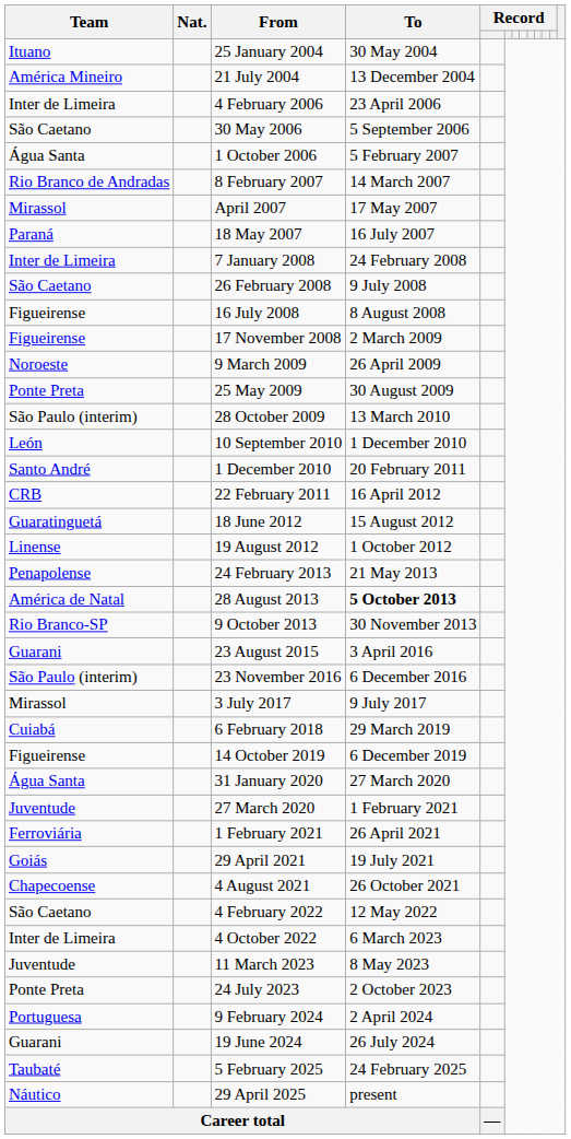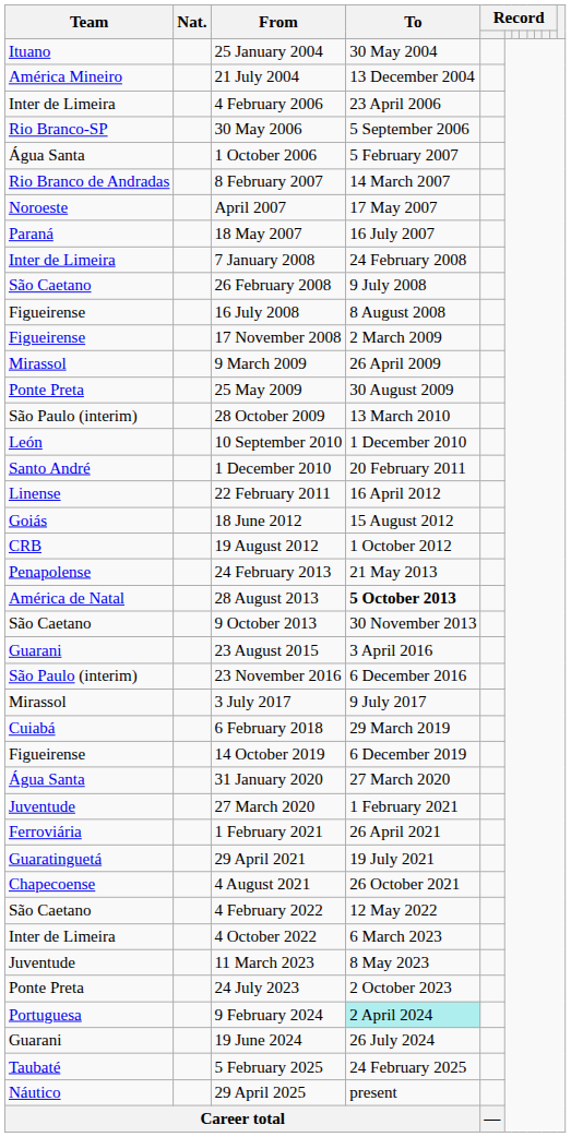 <table class="wikitable" style="text-align: center">
 <tr>
 <th rowspan="2">Team</th>
 <th rowspan="2">Nat.</th>
 <th rowspan="2">From</th>
 <th rowspan="2">To</th>
 <th colspan="8">Record</th>
 <th rowspan=2></th>
 </tr>
 <tr>
 <th></th>
 <th></th>
 <th></th>
 <th></th>
 <th></th>
 <th></th>
 <th></th>
 <th></th>
 </tr>
 <tr>
 <td align="left"><a href='#'>Ituano</a></td>
 <td></td>
 <td align=left>25 January 2004</td>
 <td align=left>30 May 2004<br></td>
 <td></td>
 </tr>
 <tr>
 <td align="left"><a href='#'>América Mineiro</a></td>
 <td></td>
 <td align=left>21 July 2004</td>
 <td align=left>13 December 2004<br></td>
 <td></td>
 </tr>
 <tr>
 <td align="left">Inter de Limeira</td>
 <td></td>
 <td align=left>4 February 2006</td>
 <td align=left>23 April 2006<br></td>
 <td></td>
 </tr>
 <tr>
-<td align="left">São Caetano</td>
+<td align="left"><a href='#'>Rio Branco-SP</a></td>
 <td></td>
 <td align=left>30 May 2006</td>
 <td align=left>5 September 2006<br></td>
 <td></td>
 </tr>
 <tr>
 <td align="left">Água Santa</td>
 <td></td>
 <td align=left>1 October 2006</td>
 <td align=left>5 February 2007<br></td>
 <td></td>
 </tr>
 <tr>
 <td align="left"><a href='#'>Rio Branco de Andradas</a></td>
 <td></td>
 <td align=left>8 February 2007</td>
 <td align=left>14 March 2007<br></td>
 <td></td>
 </tr>
 <tr>
-<td align="left"><a href='#'>Mirassol</a></td>
+<td align="left"><a href='#'>Noroeste</a></td>
 <td></td>
 <td align=left>April 2007</td>
 <td align=left>17 May 2007<br></td>
 <td></td>
 </tr>
 <tr>
 <td align="left"><a href='#'>Paraná</a></td>
 <td></td>
 <td align=left>18 May 2007</td>
 <td align=left>16 July 2007<br></td>
 <td></td>
 </tr>
 <tr>
 <td align="left"><a href='#'>Inter de Limeira</a></td>
 <td></td>
 <td align=left>7 January 2008</td>
 <td align=left>24 February 2008<br></td>
 <td></td>
 </tr>
 <tr>
 <td align="left"><a href='#'>São Caetano</a></td>
 <td></td>
 <td align=left>26 February 2008</td>
 <td align=left>9 July 2008<br></td>
 <td></td>
 </tr>
 <tr>
 <td align="left">Figueirense</td>
 <td></td>
 <td align=left>16 July 2008</td>
 <td align=left>8 August 2008<br></td>
 <td></td>
 </tr>
 <tr>
 <td align="left"><a href='#'>Figueirense</a></td>
 <td></td>
 <td align=left>17 November 2008</td>
 <td align=left>2 March 2009<br></td>
 <td></td>
 </tr>
 <tr>
-<td align="left"><a href='#'>Noroeste</a></td>
+<td align="left"><a href='#'>Mirassol</a></td>
 <td></td>
 <td align=left>9 March 2009</td>
 <td align=left>26 April 2009<br></td>
 <td></td>
 </tr>
 <tr>
 <td align="left"><a href='#'>Ponte Preta</a></td>
 <td></td>
 <td align=left>25 May 2009</td>
 <td align=left>30 August 2009<br></td>
 <td></td>
 </tr>
 <tr>
 <td align="left">São Paulo (interim)</td>
 <td></td>
 <td align=left>28 October 2009</td>
 <td align=left>13 March 2010<br></td>
 <td></td>
 </tr>
 <tr>
 <td align="left"><a href='#'>León</a></td>
 <td></td>
 <td align=left>10 September 2010</td>
 <td align=left>1 December 2010<br></td>
 <td></td>
 </tr>
 <tr>
 <td align="left"><a href='#'>Santo André</a></td>
 <td></td>
 <td align=left>1 December 2010</td>
 <td align=left>20 February 2011<br></td>
 <td></td>
 </tr>
 <tr>
-<td align="left"><a href='#'>CRB</a></td>
+<td align="left"><a href='#'>Linense</a></td>
 <td></td>
 <td align=left>22 February 2011</td>
 <td align=left>16 April 2012<br></td>
 <td></td>
 </tr>
 <tr>
-<td align="left"><a href='#'>Guaratinguetá</a></td>
+<td align="left"><a href='#'>Goiás</a></td>
 <td></td>
 <td align=left>18 June 2012</td>
 <td align=left>15 August 2012<br></td>
 <td></td>
 </tr>
 <tr>
-<td align="left"><a href='#'>Linense</a></td>
+<td align="left"><a href='#'>CRB</a></td>
 <td></td>
 <td align=left>19 August 2012</td>
 <td align=left>1 October 2012<br></td>
 <td></td>
 </tr>
 <tr>
 <td align="left"><a href='#'>Penapolense</a></td>
 <td></td>
 <td align=left>24 February 2013</td>
 <td align=left>21 May 2013<br></td>
 <td></td>
 </tr>
 <tr>
 <td align="left"><a href='#'>América de Natal</a></td>
 <td></td>
 <td align=left>28 August 2013</td>
 <td align=left><strong>5 October 2013<br></strong></td>
 <td></td>
 </tr>
 <tr>
-<td align="left"><a href='#'>Rio Branco-SP</a></td>
+<td align="left">São Caetano</td>
 <td></td>
 <td align=left>9 October 2013</td>
 <td align=left>30 November 2013<br></td>
 <td></td>
 </tr>
 <tr>
 <td align="left"><a href='#'>Guarani</a></td>
 <td></td>
 <td align=left>23 August 2015</td>
 <td align=left>3 April 2016<br></td>
 <td></td>
 </tr>
 <tr>
 <td align="left"><a href='#'>São Paulo</a> (interim)</td>
 <td></td>
 <td align=left>23 November 2016</td>
 <td align=left>6 December 2016<br></td>
 <td></td>
 </tr>
 <tr>
 <td align="left">Mirassol</td>
 <td></td>
 <td align=left>3 July 2017</td>
 <td align=left>9 July 2017<br></td>
 <td></td>
 </tr>
 <tr>
 <td align="left"><a href='#'>Cuiabá</a></td>
 <td></td>
 <td align=left>6 February 2018</td>
 <td align=left>29 March 2019<br></td>
 <td></td>
 </tr>
 <tr>
 <td align="left">Figueirense</td>
 <td></td>
 <td align=left>14 October 2019</td>
 <td align=left>6 December 2019<br></td>
 <td></td>
 </tr>
 <tr>
 <td align="left"><a href='#'>Água Santa</a></td>
 <td></td>
 <td align=left>31 January 2020</td>
 <td align=left>27 March 2020<br></td>
 <td></td>
 </tr>
 <tr>
 <td align="left"><a href='#'>Juventude</a></td>
 <td></td>
 <td align=left>27 March 2020</td>
 <td align=left>1 February 2021<br></td>
 <td></td>
 </tr>
 <tr>
 <td align="left"><a href='#'>Ferroviária</a></td>
 <td></td>
 <td align=left>1 February 2021</td>
 <td align=left>26 April 2021<br></td>
 <td></td>
 </tr>
 <tr>
-<td align="left"><a href='#'>Goiás</a></td>
+<td align="left"><a href='#'>Guaratinguetá</a></td>
 <td></td>
 <td align=left>29 April 2021</td>
 <td align=left>19 July 2021<br></td>
 <td></td>
 </tr>
 <tr>
 <td align="left"><a href='#'>Chapecoense</a></td>
 <td></td>
 <td align=left>4 August 2021</td>
 <td align=left>26 October 2021<br></td>
 <td></td>
 </tr>
 <tr>
 <td align="left">São Caetano</td>
 <td></td>
 <td align=left>4 February 2022</td>
 <td align=left>12 May 2022<br></td>
 <td></td>
 </tr>
 <tr>
 <td align="left">Inter de Limeira</td>
 <td></td>
 <td align=left>4 October 2022</td>
 <td align=left>6 March 2023<br></td>
 <td></td>
 </tr>
 <tr>
 <td align="left">Juventude</td>
 <td></td>
 <td align=left>11 March 2023</td>
 <td align=left>8 May 2023<br></td>
 <td></td>
 </tr>
 <tr>
 <td align="left">Ponte Preta</td>
 <td></td>
 <td align=left>24 July 2023</td>
 <td align=left>2 October 2023<br></td>
 <td></td>
 </tr>
 <tr>
 <td align="left"><a href='#'>Portuguesa</a></td>
 <td></td>
 <td align=left>9 February 2024</td>
-<td align=left>2 April 2024<br></td>
+<td align=left style="background: paleturquoise;">2 April 2024<br></td>
 <td></td>
 </tr>
 <tr>
 <td align="left">Guarani</td>
 <td></td>
 <td align=left>19 June 2024</td>
 <td align=left>26 July 2024<br></td>
 <td></td>
 </tr>
 <tr>
 <td align="left"><a href='#'>Taubaté</a></td>
 <td></td>
 <td align=left>5 February 2025</td>
 <td align=left>24 February 2025<br></td>
 <td></td>
 </tr>
 <tr>
 <td align="left"><a href='#'>Náutico</a></td>
 <td></td>
 <td align=left>29 April 2025</td>
 <td align=left>present<br></td>
 <td></td>
 </tr>
 <tr>
 <th colspan=4><strong>Career total</strong><br></th>
 <th>—</th>
 </tr>
 </table>
